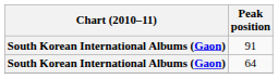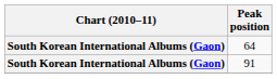 <table class="wikitable sortable plainrowheaders" style="text-align:center;">
 <tr>
 <th scope="col">Chart (2010–11)</th>
 <th scope="col">Peak<br>position</th>
 </tr>
 <tr>
+<th scope="row">South Korean International Albums (<a href='#'>Gaon</a>)<br></th>
+<td style="text-align:center;">64</td>
+</tr>
+<tr>
 <th scope="row">South Korean International Albums (<a href='#'>Gaon</a>)</th>
 <td style="text-align:center;">91</td>
-</tr>
-<tr>
-<th scope="row">South Korean International Albums (<a href='#'>Gaon</a>)<br></th>
-<td style="text-align:center;">64</td>
 </tr>
 <tr>
 </tr>
 <tr>
 </tr>
 <tr>
 </tr>
 </table>
